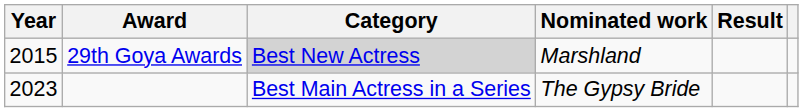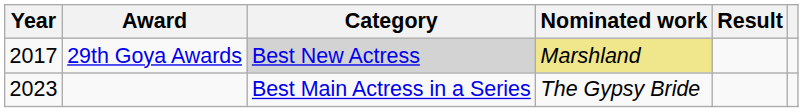 <table class="wikitable">
 <tr>
 <th>Year</th>
 <th>Award</th>
 <th>Category</th>
 <th>Nominated work</th>
 <th>Result</th>
 <th></th>
 </tr>
 <tr>
-<td>2015</td>
+<td>2017</td>
 <td><a href='#'>29th Goya Awards</a></td>
 <td style="background: lightgrey;"><a href='#'>Best New Actress</a></td>
-<td><em>Marshland</em></td>
+<td style="background: khaki;"><em>Marshland</em></td>
 <td></td>
 <td align = "center"></td>
 </tr>
 <tr>
 <td>2023</td>
 <td></td>
 <td><a href='#'>Best Main Actress in a Series</a></td>
 <td><em>The Gypsy Bride</em></td>
 <td></td>
 <td align = "center"></td>
 </tr>
 </table>
